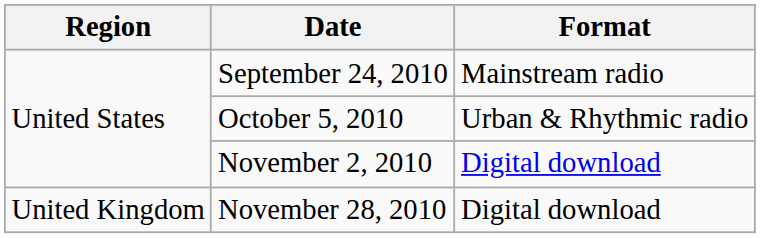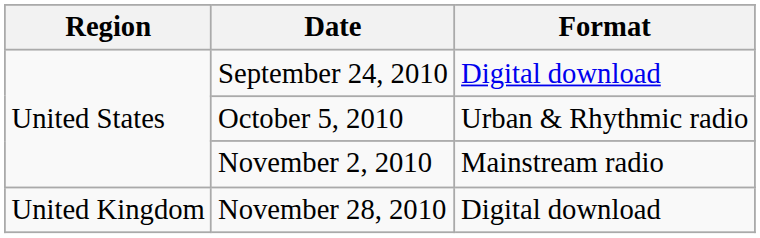 <table class="wikitable">
 <tr>
 <th>Region</th>
 <th>Date</th>
 <th>Format</th>
 </tr>
 <tr>
 <td rowspan="3">United States</td>
 <td>September 24, 2010</td>
-<td>Mainstream radio</td>
+<td><a href='#'>Digital download</a></td>
 </tr>
 <tr>
 <td>October 5, 2010</td>
 <td>Urban & Rhythmic radio</td>
 </tr>
 <tr>
 <td>November 2, 2010</td>
-<td><a href='#'>Digital download</a></td>
+<td>Mainstream radio</td>
 </tr>
 <tr>
 <td>United Kingdom</td>
 <td>November 28, 2010</td>
 <td>Digital download</td>
 </tr>
 </table>
